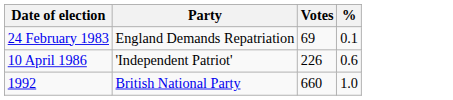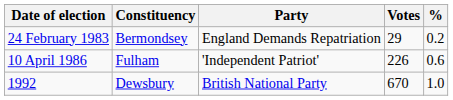 <table class="wikitable">
 <tr>
 <th>Date of election</th>
+<th>Constituency</th>
 <th>Party</th>
 <th>Votes</th>
 <th>%</th>
 </tr>
 <tr>
 <td><a href='#'>24 February 1983</a></td>
+<td><a href='#'>Bermondsey</a></td>
 <td>England Demands Repatriation</td>
-<td>69</td>
-<td>0.1</td>
+<td>29</td>
+<td>0.2</td>
 </tr>
 <tr>
 <td><a href='#'>10 April 1986</a></td>
+<td><a href='#'>Fulham</a></td>
 <td>'Independent Patriot'</td>
 <td>226</td>
 <td>0.6</td>
 </tr>
 <tr>
 <td><a href='#'>1992</a></td>
+<td><a href='#'>Dewsbury</a></td>
 <td><a href='#'>British National Party</a></td>
-<td>660</td>
+<td>670</td>
 <td>1.0</td>
 </tr>
 </table>
